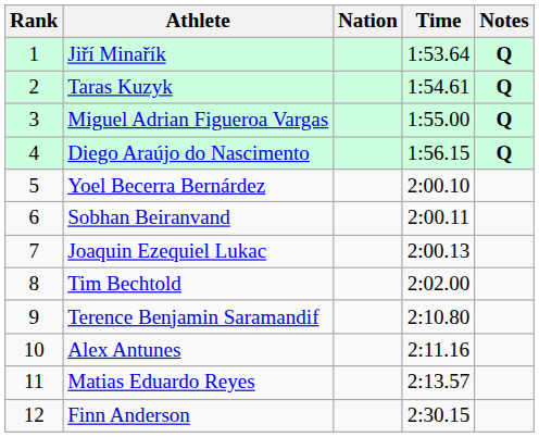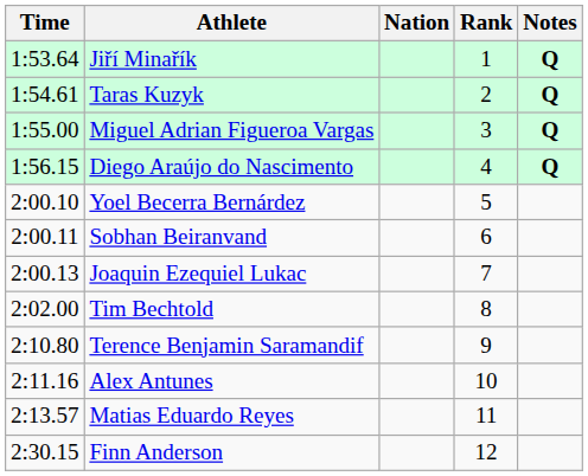 <table class="wikitable sortable" style="text-align:center;">
 <tr>
-<th>Rank</th>
+<th>Time</th>
 <th>Athlete</th>
 <th>Nation</th>
-<th>Time</th>
+<th>Rank</th>
 <th>Notes</th>
 </tr>
 <tr bgcolor=ccffdd>
-<td>1</td>
+<td>1:53.64</td>
 <td align=left><a href='#'>Jiří Minařík</a></td>
 <td align=left></td>
-<td>1:53.64</td>
+<td>1</td>
 <td><strong>Q</strong></td>
 </tr>
 <tr bgcolor=ccffdd>
-<td>2</td>
+<td>1:54.61</td>
 <td align=left><a href='#'>Taras Kuzyk</a></td>
 <td align=left></td>
-<td>1:54.61</td>
+<td>2</td>
 <td><strong>Q</strong></td>
 </tr>
 <tr bgcolor=ccffdd>
-<td>3</td>
+<td>1:55.00</td>
 <td align=left><a href='#'>Miguel Adrian Figueroa Vargas</a></td>
 <td align=left></td>
-<td>1:55.00</td>
+<td>3</td>
 <td><strong>Q</strong></td>
 </tr>
 <tr bgcolor=ccffdd>
-<td>4</td>
+<td>1:56.15</td>
 <td align=left><a href='#'>Diego Araújo do Nascimento</a></td>
 <td align=left></td>
-<td>1:56.15</td>
+<td>4</td>
 <td><strong>Q</strong></td>
 </tr>
 <tr>
-<td>5</td>
+<td>2:00.10</td>
 <td align=left><a href='#'>Yoel Becerra Bernárdez</a></td>
 <td align=left></td>
-<td>2:00.10</td>
+<td>5</td>
 <td></td>
 </tr>
 <tr>
-<td>6</td>
+<td>2:00.11</td>
 <td align=left><a href='#'>Sobhan Beiranvand</a></td>
 <td align=left></td>
-<td>2:00.11</td>
+<td>6</td>
 <td></td>
 </tr>
 <tr>
-<td>7</td>
+<td>2:00.13</td>
 <td align=left><a href='#'>Joaquin Ezequiel Lukac</a></td>
 <td align=left></td>
-<td>2:00.13</td>
+<td>7</td>
 <td></td>
 </tr>
 <tr>
-<td>8</td>
+<td>2:02.00</td>
 <td align=left><a href='#'>Tim Bechtold</a></td>
 <td align=left></td>
-<td>2:02.00</td>
+<td>8</td>
 <td></td>
 </tr>
 <tr>
-<td>9</td>
+<td>2:10.80</td>
 <td align=left><a href='#'>Terence Benjamin Saramandif</a></td>
 <td align=left></td>
-<td>2:10.80</td>
+<td>9</td>
 <td></td>
 </tr>
 <tr>
-<td>10</td>
+<td>2:11.16</td>
 <td align=left><a href='#'>Alex Antunes</a></td>
 <td align=left></td>
-<td>2:11.16</td>
+<td>10</td>
 <td></td>
 </tr>
 <tr>
-<td>11</td>
+<td>2:13.57</td>
 <td align=left><a href='#'>Matias Eduardo Reyes</a></td>
 <td align=left></td>
-<td>2:13.57</td>
+<td>11</td>
 <td></td>
 </tr>
 <tr>
-<td>12</td>
+<td>2:30.15</td>
 <td align=left><a href='#'>Finn Anderson</a></td>
 <td align=left></td>
-<td>2:30.15</td>
+<td>12</td>
 <td></td>
 </tr>
 </table>
